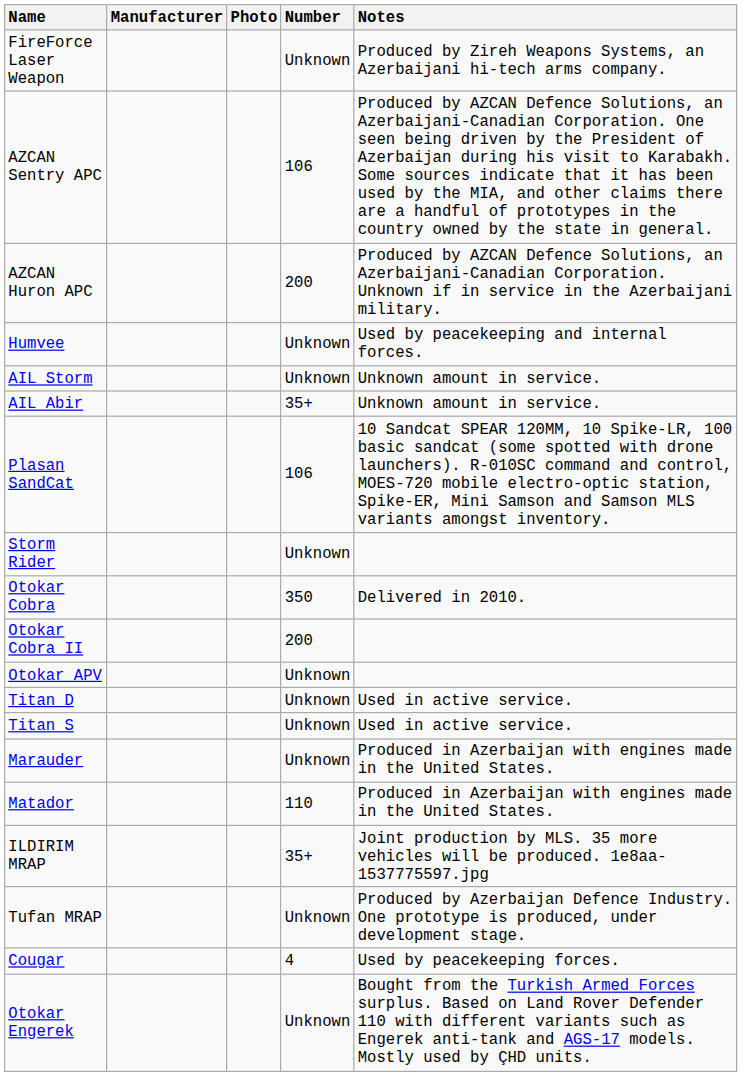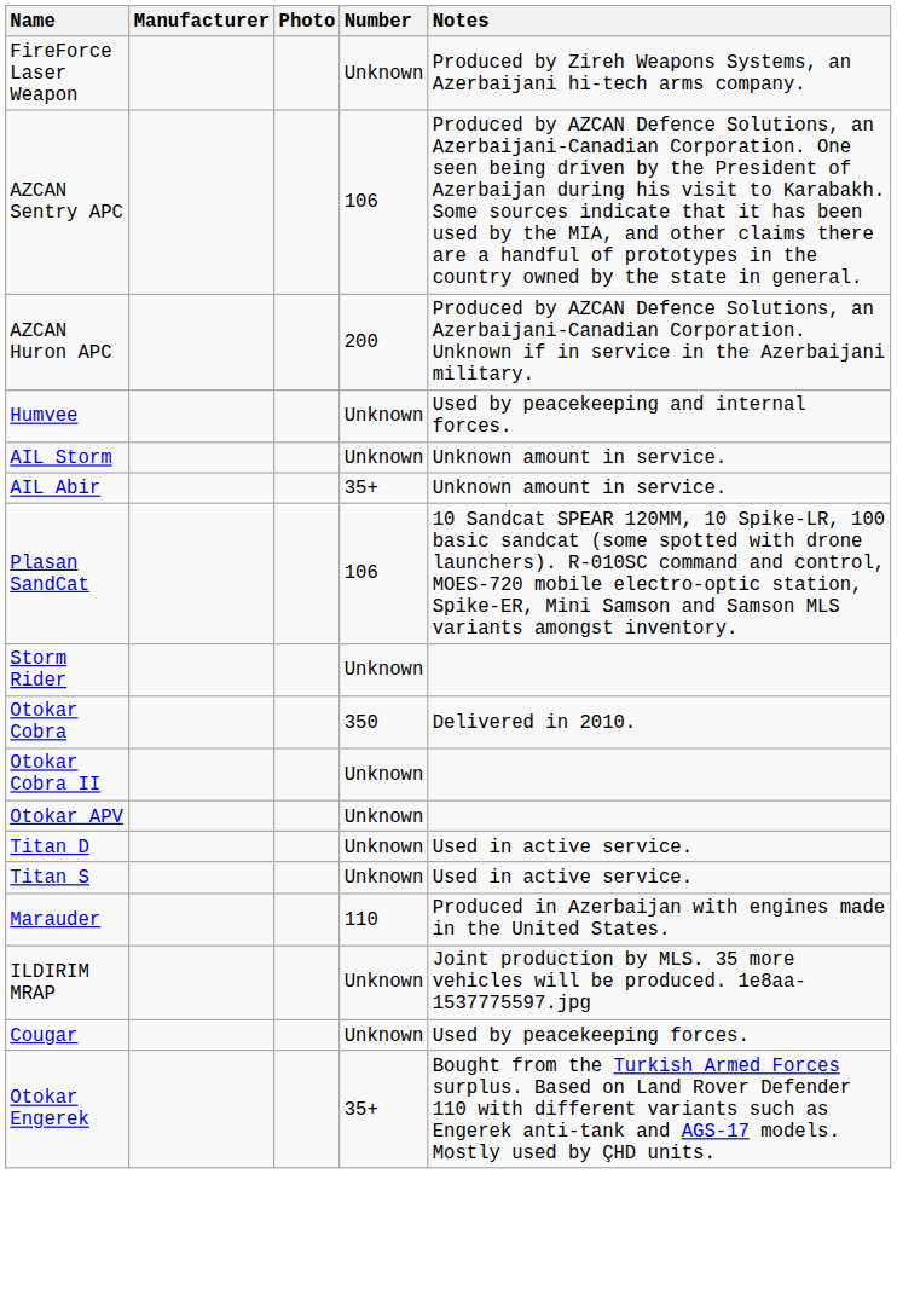 <table class="wikitable">
 <tr>
 <th style="text-align:left;">Name</th>
 <th style="text-align:left;">Manufacturer</th>
 <th style="text-align:left;">Photo</th>
 <th style="text-align:left;">Number</th>
 <th style="text-align:left;">Notes</th>
 </tr>
 <tr>
 <td>FireForce Laser Weapon</td>
 <td></td>
 <td></td>
 <td>Unknown</td>
 <td>Produced by Zireh Weapons Systems, an Azerbaijani hi-tech arms company.</td>
 </tr>
 <tr>
 <td>AZCAN Sentry APC</td>
 <td><br></td>
 <td></td>
 <td>106</td>
 <td>Produced by AZCAN Defence Solutions, an Azerbaijani-Canadian Corporation. One seen being driven by the President of Azerbaijan during his visit to Karabakh. Some sources indicate that it has been used by the MIA, and other claims there are a handful of prototypes in the country owned by the state in general.</td>
 </tr>
 <tr>
 <td>AZCAN Huron APC</td>
 <td><br></td>
 <td></td>
 <td>200</td>
 <td>Produced by AZCAN Defence Solutions, an Azerbaijani-Canadian Corporation. Unknown if in service in the Azerbaijani military.</td>
 </tr>
 <tr>
 <td><a href='#'>Humvee</a></td>
 <td></td>
 <td></td>
 <td>Unknown</td>
 <td>Used by peacekeeping and internal forces.</td>
 </tr>
 <tr>
 <td><a href='#'>AIL Storm</a></td>
 <td></td>
 <td></td>
 <td>Unknown</td>
 <td>Unknown amount in service.</td>
 </tr>
 <tr>
 <td><a href='#'>AIL Abir</a></td>
 <td></td>
 <td></td>
 <td>35+</td>
 <td>Unknown amount in service.</td>
 </tr>
 <tr>
 <td><a href='#'>Plasan SandCat</a></td>
 <td></td>
 <td></td>
 <td>106</td>
 <td>10 Sandcat SPEAR 120MM, 10 Spike-LR, 100 basic sandcat (some spotted with drone launchers). R-010SC command and control, MOES-720 mobile electro-optic station, Spike-ER, Mini Samson and Samson MLS variants amongst inventory.</td>
 </tr>
 <tr>
 <td><a href='#'>Storm Rider</a></td>
 <td></td>
 <td></td>
 <td>Unknown</td>
 <td></td>
 </tr>
 <tr>
 <td><a href='#'>Otokar Cobra</a></td>
 <td></td>
 <td></td>
 <td>350</td>
 <td>Delivered in 2010.</td>
 </tr>
 <tr>
 <td><a href='#'>Otokar Cobra II</a></td>
 <td></td>
 <td></td>
-<td>200</td>
+<td>Unknown</td>
 </tr>
 <tr>
 <td><a href='#'>Otokar APV</a></td>
 <td></td>
 <td></td>
 <td>Unknown</td>
 <td></td>
 </tr>
 <tr>
 <td><a href='#'>Titan D</a></td>
 <td></td>
 <td></td>
 <td>Unknown</td>
 <td>Used in active service.</td>
 </tr>
 <tr>
 <td><a href='#'>Titan S</a></td>
 <td></td>
 <td></td>
 <td>Unknown</td>
 <td>Used in active service.</td>
 </tr>
 <tr>
 <td><a href='#'>Marauder</a></td>
 <td><br></td>
 <td></td>
-<td>Unknown</td>
-<td>Produced in Azerbaijan with engines made in the United States.</td>
-</tr>
-<tr>
-<td><a href='#'>Matador</a></td>
-<td><br></td>
-<td></td>
 <td>110</td>
 <td>Produced in Azerbaijan with engines made in the United States.</td>
 </tr>
 <tr>
 <td>ILDIRIM MRAP</td>
 <td><br></td>
 <td></td>
-<td>35+</td>
+<td>Unknown</td>
 <td>Joint production by MLS. 35 more vehicles will be produced. 1e8aa-1537775597.jpg</td>
-</tr>
-<tr>
-<td>Tufan MRAP</td>
-<td></td>
-<td></td>
-<td>Unknown</td>
-<td>Produced by Azerbaijan Defence Industry. One prototype is produced, under development stage.</td>
 </tr>
 <tr>
 <td><a href='#'>Cougar</a></td>
 <td><br></td>
 <td></td>
-<td>4</td>
+<td>Unknown</td>
 <td>Used by peacekeeping forces.</td>
 </tr>
 <tr>
 <td><a href='#'>Otokar Engerek</a></td>
 <td></td>
 <td></td>
-<td>Unknown</td>
+<td>35+</td>
 <td>Bought from the <a href='#'>Turkish Armed Forces</a> surplus. Based on Land Rover Defender 110 with different variants such as Engerek anti-tank and <a href='#'>AGS-17</a> models. Mostly used by ÇHD units.</td>
 </tr>
 </table>
